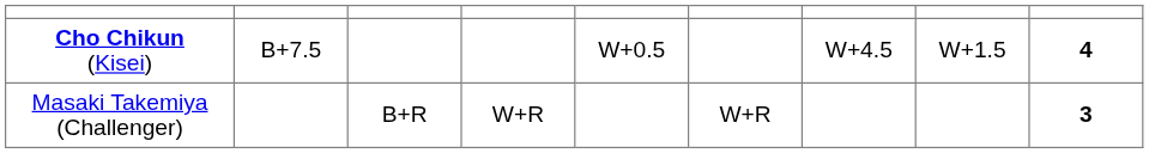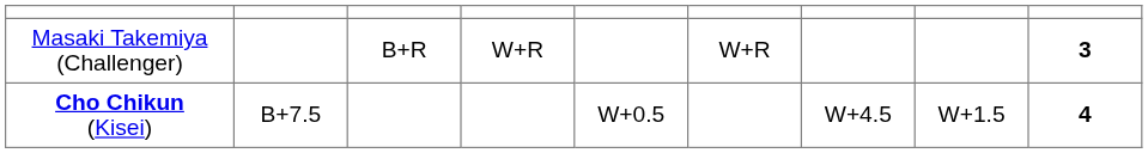 <table class="toccolours" border="1" cellpadding="4" cellspacing="0" style="border-collapse: collapse; margin:0;">
 <tr>
 <th width=150></th>
 <th width=70></th>
 <th width=70></th>
 <th width=70></th>
 <th width=70></th>
 <th width=70></th>
 <th width=70></th>
 <th width=70></th>
 <th width=70></th>
 </tr>
 <tr align=center>
+<td><a href='#'>Masaki Takemiya</a> (Challenger)</td>
+<td></td>
+<td>B+R</td>
+<td>W+R</td>
+<td></td>
+<td>W+R</td>
+<td></td>
+<td></td>
+<td><strong>3</strong></td>
+</tr>
+<tr align=center>
 <td><strong><a href='#'>Cho Chikun</a></strong> <br>(<a href='#'>Kisei</a>)</td>
 <td>B+7.5</td>
 <td></td>
 <td></td>
 <td>W+0.5</td>
 <td></td>
 <td>W+4.5</td>
 <td>W+1.5</td>
 <td><strong>4</strong></td>
 </tr>
-<tr align=center>
-<td><a href='#'>Masaki Takemiya</a> (Challenger)</td>
-<td></td>
-<td>B+R</td>
-<td>W+R</td>
-<td></td>
-<td>W+R</td>
-<td></td>
-<td></td>
-<td><strong>3</strong></td>
-</tr>
 </table>
